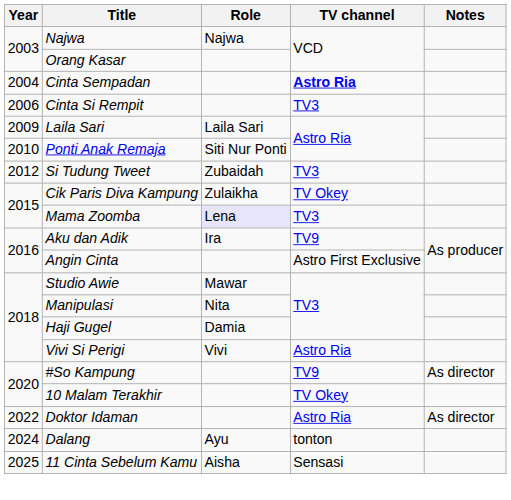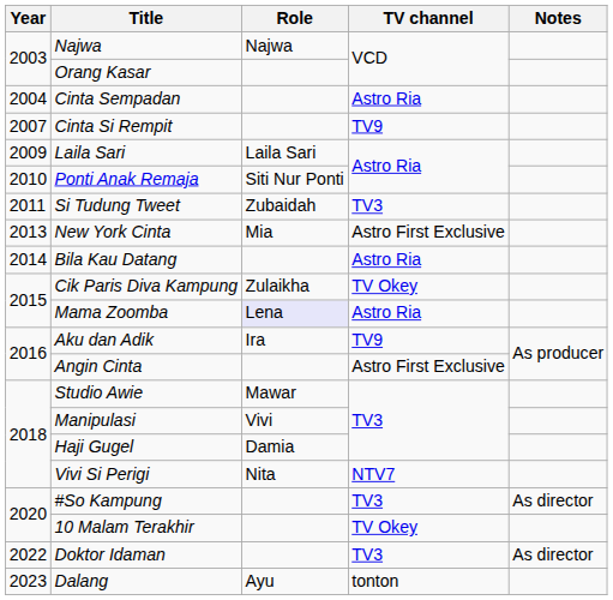 <table class="wikitable">
 <tr>
 <th>Year</th>
 <th>Title</th>
 <th>Role</th>
 <th>TV channel</th>
 <th>Notes</th>
 </tr>
 <tr>
 <td rowspan="2">2003</td>
 <td><em>Najwa</em></td>
 <td>Najwa</td>
 <td rowspan="2">VCD</td>
 <td></td>
 </tr>
 <tr>
 <td><em>Orang Kasar</em></td>
 <td></td>
 <td></td>
 </tr>
 <tr>
 <td>2004</td>
 <td><em>Cinta Sempadan</em></td>
 <td></td>
-<td><strong><a href='#'>Astro Ria</a></strong></td>
+<td><a href='#'>Astro Ria</a></td>
 <td></td>
 </tr>
 <tr>
-<td>2006</td>
+<td>2007</td>
 <td><em>Cinta Si Rempit</em></td>
 <td></td>
-<td><a href='#'>TV3</a></td>
+<td><a href='#'>TV9</a></td>
 <td></td>
 </tr>
 <tr>
 <td>2009</td>
 <td><em>Laila Sari</em></td>
 <td>Laila Sari</td>
 <td rowspan="2"><a href='#'>Astro Ria</a></td>
 <td></td>
 </tr>
 <tr>
 <td>2010</td>
 <td><em><a href='#'>Ponti Anak Remaja</a></em></td>
 <td>Siti Nur Ponti</td>
 <td></td>
 </tr>
 <tr>
-<td>2012</td>
+<td>2011</td>
 <td><em>Si Tudung Tweet</em></td>
 <td>Zubaidah</td>
 <td><a href='#'>TV3</a></td>
+<td></td>
+</tr>
+<tr>
+<td>2013</td>
+<td><em>New York Cinta</em></td>
+<td>Mia</td>
+<td>Astro First Exclusive</td>
+<td></td>
+</tr>
+<tr>
+<td>2014</td>
+<td><em>Bila Kau Datang</em></td>
+<td></td>
+<td><a href='#'>Astro Ria</a></td>
 <td></td>
 </tr>
 <tr>
 <td rowspan="2">2015</td>
 <td><em>Cik Paris Diva Kampung</em></td>
 <td>Zulaikha</td>
 <td><a href='#'>TV Okey</a></td>
 <td></td>
 </tr>
 <tr>
 <td><em>Mama Zoomba</em></td>
 <td style="background: lavender;">Lena</td>
-<td><a href='#'>TV3</a></td>
+<td><a href='#'>Astro Ria</a></td>
 <td></td>
 </tr>
 <tr>
 <td rowspan="2">2016</td>
 <td><em>Aku dan Adik</em></td>
 <td>Ira</td>
 <td><a href='#'>TV9</a></td>
 <td rowspan="2">As producer</td>
 </tr>
 <tr>
 <td><em>Angin Cinta</em></td>
 <td></td>
 <td>Astro First Exclusive</td>
 </tr>
 <tr>
 <td rowspan="4">2018</td>
 <td><em>Studio Awie</em></td>
 <td>Mawar</td>
 <td rowspan="3"><a href='#'>TV3</a></td>
 <td></td>
 </tr>
 <tr>
 <td><em>Manipulasi</em></td>
-<td>Nita</td>
+<td>Vivi</td>
 <td></td>
 </tr>
 <tr>
 <td><em>Haji Gugel</em></td>
 <td>Damia</td>
 <td></td>
 </tr>
 <tr>
 <td><em>Vivi Si Perigi</em></td>
-<td>Vivi</td>
-<td><a href='#'>Astro Ria</a></td>
+<td>Nita</td>
+<td><a href='#'>NTV7</a></td>
 <td></td>
 </tr>
 <tr>
 <td rowspan="2">2020</td>
 <td><em>#So Kampung</em></td>
 <td></td>
-<td><a href='#'>TV9</a></td>
+<td><a href='#'>TV3</a></td>
 <td>As director</td>
 </tr>
 <tr>
 <td><em>10 Malam Terakhir</em></td>
 <td></td>
 <td><a href='#'>TV Okey</a></td>
 <td></td>
 </tr>
 <tr>
 <td>2022</td>
 <td><em>Doktor Idaman</em></td>
 <td></td>
-<td><a href='#'>Astro Ria</a></td>
+<td><a href='#'>TV3</a></td>
 <td>As director</td>
 </tr>
 <tr>
-<td>2024</td>
+<td>2023</td>
 <td><em>Dalang</em></td>
 <td>Ayu</td>
 <td>tonton</td>
 <td></td>
 </tr>
-<tr>
-<td>2025</td>
-<td><em>11 Cinta Sebelum Kamu</em></td>
-<td>Aisha</td>
-<td>Sensasi</td>
-<td></td>
-</tr>
 </table>
